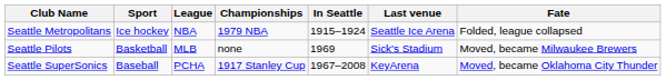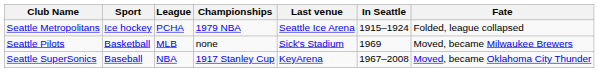 <table class="wikitable sortable">
 <tr>
 <th>Club Name</th>
 <th>Sport</th>
 <th>League</th>
 <th>Championships</th>
+<th>Last venue</th>
 <th>In Seattle</th>
-<th>Last venue</th>
 <th>Fate</th>
 </tr>
 <tr>
 <td><a href='#'>Seattle Metropolitans</a></td>
 <td><a href='#'>Ice hockey</a></td>
-<td><a href='#'>NBA</a></td>
+<td><a href='#'>PCHA</a></td>
 <td><a href='#'>1979 NBA</a></td>
+<td><a href='#'>Seattle Ice Arena</a></td>
 <td>1915–1924</td>
-<td><a href='#'>Seattle Ice Arena</a></td>
 <td>Folded, league collapsed</td>
 </tr>
 <tr>
 <td><a href='#'>Seattle Pilots</a></td>
 <td><a href='#'>Basketball</a></td>
 <td><a href='#'>MLB</a></td>
 <td>none</td>
+<td><a href='#'>Sick's Stadium</a></td>
 <td>1969</td>
-<td><a href='#'>Sick's Stadium</a></td>
 <td>Moved, became <a href='#'>Milwaukee Brewers</a></td>
 </tr>
 <tr>
 <td><a href='#'>Seattle SuperSonics</a></td>
 <td><a href='#'>Baseball</a></td>
-<td><a href='#'>PCHA</a></td>
+<td><a href='#'>NBA</a></td>
 <td><a href='#'>1917 Stanley Cup</a></td>
+<td><a href='#'>KeyArena</a></td>
 <td>1967–2008</td>
-<td><a href='#'>KeyArena</a></td>
 <td><a href='#'>Moved</a>, became <a href='#'>Oklahoma City Thunder</a></td>
 </tr>
 </table>
